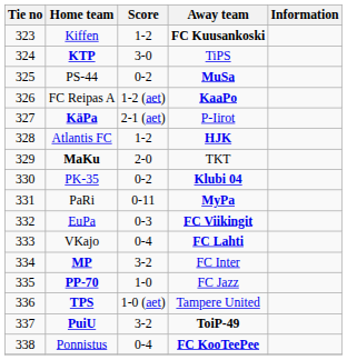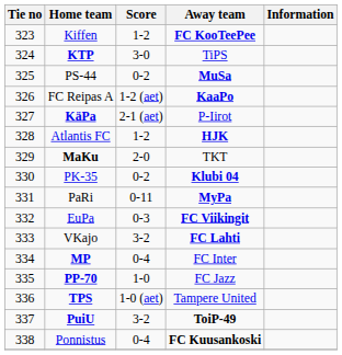 <table class="wikitable" style="text-align:center">
 <tr>
 <th style= width="40px">Tie no</th>
 <th style= width="150px">Home team</th>
 <th style= width="60px">Score</th>
 <th style= width="150px">Away team</th>
 <th style= width="30px">Information</th>
 </tr>
 <tr>
 <td>323</td>
 <td><a href='#'>Kiffen</a></td>
 <td>1-2</td>
-<td><strong>FC Kuusankoski</strong></td>
+<td><strong><a href='#'>FC KooTeePee</a></strong></td>
 <td></td>
 </tr>
 <tr>
 <td>324</td>
 <td><strong><a href='#'>KTP</a></strong></td>
 <td>3-0</td>
 <td><a href='#'>TiPS</a></td>
 <td></td>
 </tr>
 <tr>
 <td>325</td>
 <td>PS-44</td>
 <td>0-2</td>
 <td><strong><a href='#'>MuSa</a></strong></td>
 <td></td>
 </tr>
 <tr>
 <td>326</td>
 <td>FC Reipas A</td>
 <td>1-2 (<a href='#'>aet</a>)</td>
 <td><strong><a href='#'>KaaPo</a></strong></td>
 <td></td>
 </tr>
 <tr>
 <td>327</td>
 <td><strong><a href='#'>KäPa</a></strong></td>
 <td>2-1 (<a href='#'>aet</a>)</td>
 <td><a href='#'>P-Iirot</a></td>
 <td></td>
 </tr>
 <tr>
 <td>328</td>
 <td><a href='#'>Atlantis FC</a></td>
 <td>1-2</td>
 <td><strong><a href='#'>HJK</a></strong></td>
 <td></td>
 </tr>
 <tr>
 <td>329</td>
 <td><strong>MaKu</strong></td>
 <td>2-0</td>
 <td>TKT</td>
 <td></td>
 </tr>
 <tr>
 <td>330</td>
 <td><a href='#'>PK-35</a></td>
 <td>0-2</td>
 <td><strong><a href='#'>Klubi 04</a></strong></td>
 <td></td>
 </tr>
 <tr>
 <td>331</td>
 <td>PaRi</td>
 <td>0-11</td>
 <td><strong><a href='#'>MyPa</a></strong></td>
 <td></td>
 </tr>
 <tr>
 <td>332</td>
 <td><a href='#'>EuPa</a></td>
 <td>0-3</td>
 <td><strong><a href='#'>FC Viikingit</a></strong></td>
 <td></td>
 </tr>
 <tr>
 <td>333</td>
 <td>VKajo</td>
-<td>0-4</td>
+<td>3-2</td>
 <td><strong><a href='#'>FC Lahti</a></strong></td>
 <td></td>
 </tr>
 <tr>
 <td>334</td>
 <td><strong><a href='#'>MP</a></strong></td>
-<td>3-2</td>
+<td>0-4</td>
 <td><a href='#'>FC Inter</a></td>
 <td></td>
 </tr>
 <tr>
 <td>335</td>
 <td><strong><a href='#'>PP-70</a></strong></td>
 <td>1-0</td>
 <td><a href='#'>FC Jazz</a></td>
 <td></td>
 </tr>
 <tr>
 <td>336</td>
 <td><strong><a href='#'>TPS</a></strong></td>
 <td>1-0 (<a href='#'>aet</a>)</td>
 <td><a href='#'>Tampere United</a></td>
 <td></td>
 </tr>
 <tr>
 <td>337</td>
 <td><strong><a href='#'>PuiU</a></strong></td>
 <td>3-2</td>
 <td><strong>ToiP-49</strong></td>
 <td></td>
 </tr>
 <tr>
 <td>338</td>
 <td><a href='#'>Ponnistus</a></td>
 <td>0-4</td>
-<td><strong><a href='#'>FC KooTeePee</a></strong></td>
+<td><strong>FC Kuusankoski</strong></td>
 <td></td>
 </tr>
 <tr>
 </tr>
 </table>
